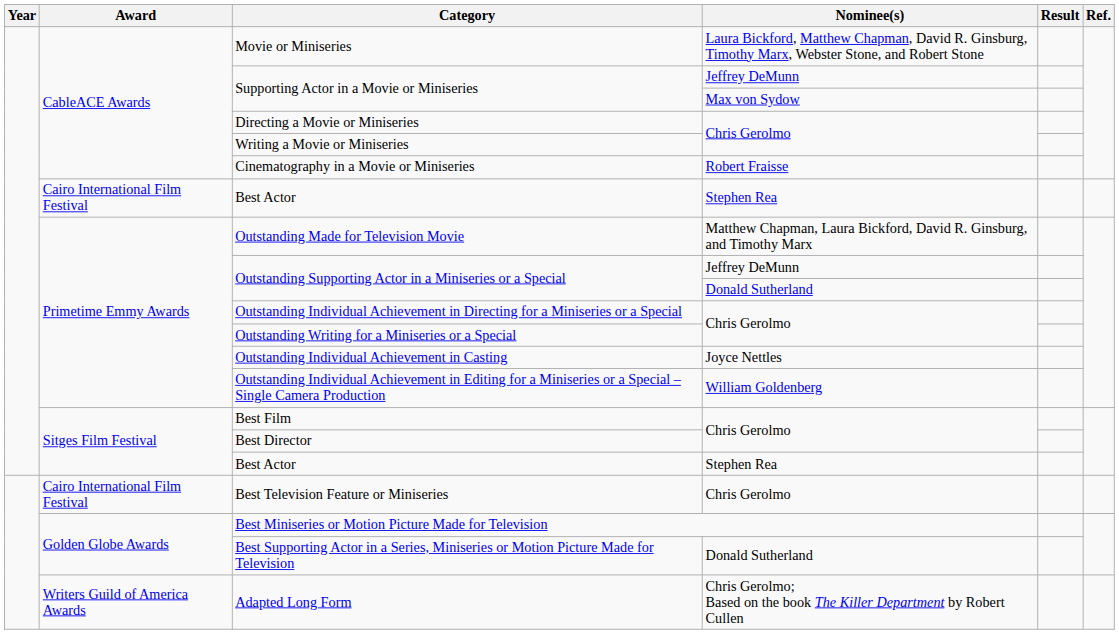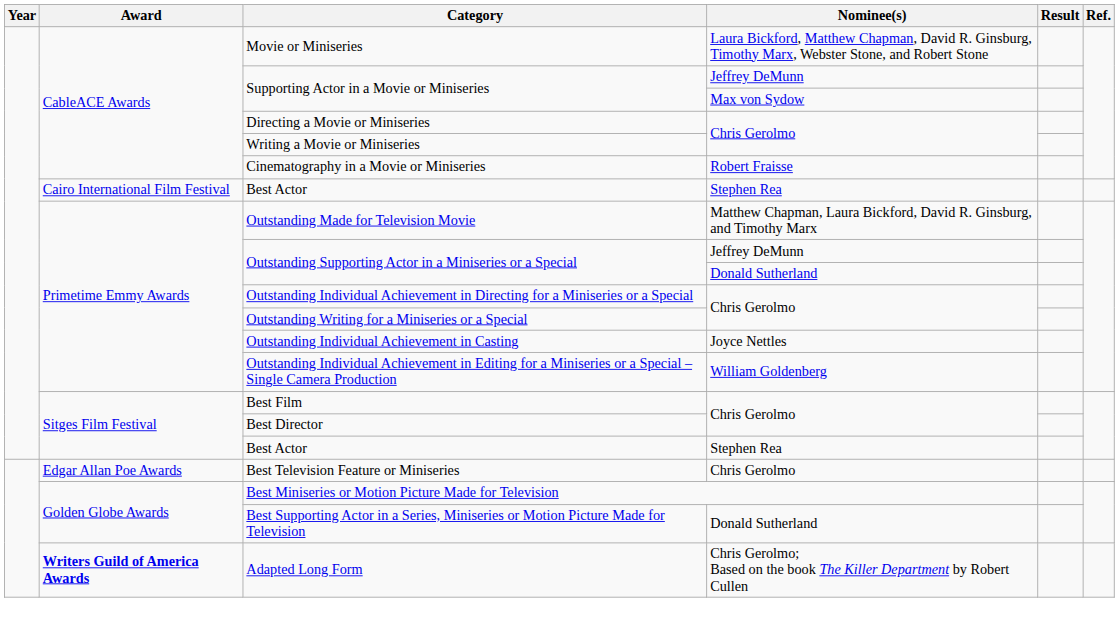 <table class="wikitable sortable">
 <tr>
 <th>Year</th>
 <th>Award</th>
 <th>Category</th>
 <th>Nominee(s)</th>
 <th>Result</th>
 <th>Ref.</th>
 </tr>
 <tr>
 <td rowspan="17"></td>
 <td rowspan="6"><a href='#'>CableACE Awards</a></td>
 <td>Movie or Miniseries</td>
 <td><a href='#'>Laura Bickford</a>, <a href='#'>Matthew Chapman</a>, David R. Ginsburg, <br> <a href='#'>Timothy Marx</a>, Webster Stone, and Robert Stone</td>
 <td></td>
 <td align="center" rowspan="6"></td>
 </tr>
 <tr>
 <td rowspan="2">Supporting Actor in a Movie or Miniseries</td>
 <td><a href='#'>Jeffrey DeMunn</a></td>
 <td></td>
 </tr>
 <tr>
 <td><a href='#'>Max von Sydow</a></td>
 <td></td>
 </tr>
 <tr>
 <td>Directing a Movie or Miniseries</td>
 <td rowspan="2"><a href='#'>Chris Gerolmo</a></td>
 <td></td>
 </tr>
 <tr>
 <td>Writing a Movie or Miniseries</td>
 <td></td>
 </tr>
 <tr>
 <td>Cinematography in a Movie or Miniseries</td>
 <td><a href='#'>Robert Fraisse</a></td>
 <td></td>
 </tr>
 <tr>
 <td><a href='#'>Cairo International Film Festival</a></td>
 <td>Best Actor</td>
 <td><a href='#'>Stephen Rea</a></td>
 <td></td>
 <td align="center"></td>
 </tr>
 <tr>
 <td rowspan="7"><a href='#'>Primetime Emmy Awards</a></td>
 <td><a href='#'>Outstanding Made for Television Movie</a></td>
 <td>Matthew Chapman, Laura Bickford, David R. Ginsburg, <br> and Timothy Marx</td>
 <td></td>
 <td align="center" rowspan="7"></td>
 </tr>
 <tr>
 <td rowspan="2"><a href='#'>Outstanding Supporting Actor in a Miniseries or a Special</a></td>
 <td>Jeffrey DeMunn</td>
 <td></td>
 </tr>
 <tr>
 <td><a href='#'>Donald Sutherland</a></td>
 <td></td>
 </tr>
 <tr>
 <td><a href='#'>Outstanding Individual Achievement in Directing for a Miniseries or a Special</a></td>
 <td rowspan="2">Chris Gerolmo</td>
 <td></td>
 </tr>
 <tr>
 <td><a href='#'>Outstanding Writing for a Miniseries or a Special</a></td>
 <td></td>
 </tr>
 <tr>
 <td><a href='#'>Outstanding Individual Achievement in Casting</a></td>
 <td>Joyce Nettles</td>
 <td></td>
 </tr>
 <tr>
 <td><a href='#'>Outstanding Individual Achievement in Editing for a Miniseries or a Special – <br> Single Camera Production</a></td>
 <td><a href='#'>William Goldenberg</a></td>
 <td></td>
 </tr>
 <tr>
 <td rowspan="3"><a href='#'>Sitges Film Festival</a></td>
 <td>Best Film</td>
 <td rowspan="2">Chris Gerolmo</td>
 <td></td>
 <td align="center" rowspan="3"></td>
 </tr>
 <tr>
 <td>Best Director</td>
 <td></td>
 </tr>
 <tr>
 <td>Best Actor</td>
 <td>Stephen Rea</td>
 <td></td>
 </tr>
 <tr>
 <td rowspan="4"></td>
-<td><a href='#'>Cairo International Film Festival</a></td>
+<td><a href='#'>Edgar Allan Poe Awards</a></td>
 <td>Best Television Feature or Miniseries</td>
 <td>Chris Gerolmo</td>
 <td></td>
 <td align="center"></td>
 </tr>
 <tr>
 <td rowspan="2"><a href='#'>Golden Globe Awards</a></td>
 <td colspan="2"><a href='#'>Best Miniseries or Motion Picture Made for Television</a></td>
 <td></td>
 <td align="center" rowspan="2"></td>
 </tr>
 <tr>
 <td><a href='#'>Best Supporting Actor in a Series, Miniseries or Motion Picture Made for Television</a></td>
 <td>Donald Sutherland</td>
 <td></td>
 </tr>
 <tr>
-<td><a href='#'>Writers Guild of America Awards</a></td>
+<td><strong><a href='#'>Writers Guild of America Awards</a></strong></td>
 <td><a href='#'>Adapted Long Form</a></td>
 <td>Chris Gerolmo; <br> Based on the book <em><a href='#'>The Killer Department</a></em> by Robert Cullen</td>
 <td></td>
 <td align="center"></td>
 </tr>
 </table>
